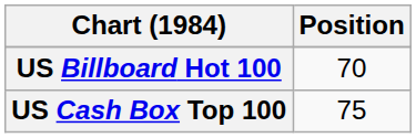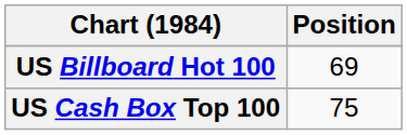 <table class="wikitable plainrowheaders sortable">
 <tr>
 <th>Chart (1984)</th>
 <th>Position</th>
 </tr>
 <tr>
 </tr>
 <tr>
 <th scope="row">US <a href='#'><em>Billboard</em> Hot 100</a></th>
-<td align="center">70</td>
+<td align="center">69</td>
 </tr>
 <tr>
 <th scope="row">US <a href='#'><em>Cash Box</em></a> Top 100</th>
 <td align="center">75</td>
 </tr>
 </table>
